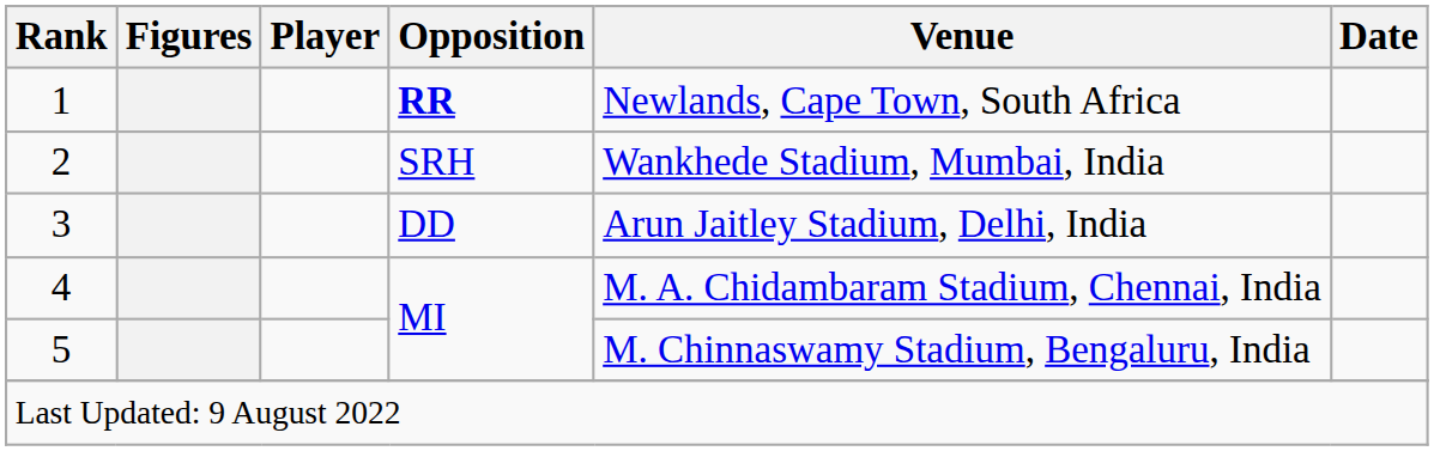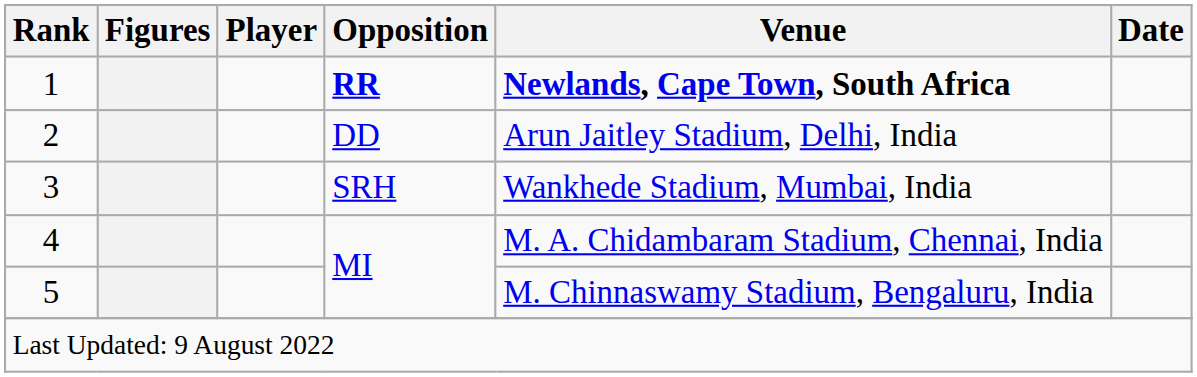 <table class="wikitable">
 <tr>
 <th>Rank</th>
 <th>Figures</th>
 <th>Player</th>
 <th>Opposition</th>
 <th>Venue</th>
 <th>Date</th>
 </tr>
 <tr>
 <td align=center>1</td>
 <th scope=row style=text-align:center;></th>
 <td></td>
 <td><strong><a href='#'>RR</a></strong></td>
-<td><a href='#'>Newlands</a>, <a href='#'>Cape Town</a>, South Africa</td>
+<td><strong><a href='#'>Newlands</a>, <a href='#'>Cape Town</a>, South Africa</strong></td>
 <td></td>
 </tr>
 <tr>
 <td align=center>2</td>
 <th scope=row style=text-align:center;></th>
 <td></td>
-<td><a href='#'>SRH</a></td>
-<td><a href='#'>Wankhede Stadium</a>, <a href='#'>Mumbai</a>, India</td>
+<td><a href='#'>DD</a></td>
+<td><a href='#'>Arun Jaitley Stadium</a>, <a href='#'>Delhi</a>, India</td>
 <td></td>
 </tr>
 <tr>
 <td align=center>3</td>
 <th scope=row style=text-align:center;></th>
 <td></td>
-<td><a href='#'>DD</a></td>
-<td><a href='#'>Arun Jaitley Stadium</a>, <a href='#'>Delhi</a>, India</td>
+<td><a href='#'>SRH</a></td>
+<td><a href='#'>Wankhede Stadium</a>, <a href='#'>Mumbai</a>, India</td>
 <td></td>
 </tr>
 <tr>
 <td align=center>4</td>
 <th scope=row style=text-align:center;></th>
 <td></td>
 <td rowspan=2><a href='#'>MI</a></td>
 <td><a href='#'>M. A. Chidambaram Stadium</a>, <a href='#'>Chennai</a>, India</td>
 <td></td>
 </tr>
 <tr>
 <td align=center>5</td>
 <th scope=row style=text-align:center;></th>
 <td></td>
 <td><a href='#'>M. Chinnaswamy Stadium</a>, <a href='#'>Bengaluru</a>, India</td>
 <td></td>
 </tr>
 <tr>
 </tr>
 <tr class=sortbottom>
 <td colspan=6><small>Last Updated: 9 August 2022</small></td>
 </tr>
 </table>
